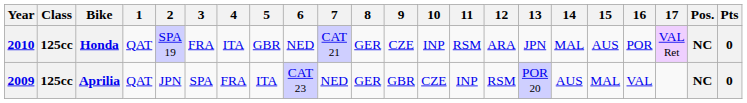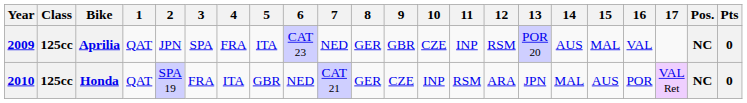 <table class="wikitable" style="text-align:center">
 <tr>
 <th>Year</th>
 <th>Class</th>
 <th>Bike</th>
 <th>1</th>
 <th>2</th>
 <th>3</th>
 <th>4</th>
 <th>5</th>
 <th>6</th>
 <th>7</th>
 <th>8</th>
 <th>9</th>
 <th>10</th>
 <th>11</th>
 <th>12</th>
 <th>13</th>
 <th>14</th>
 <th>15</th>
 <th>16</th>
 <th>17</th>
 <th>Pos.</th>
 <th>Pts</th>
 </tr>
 <tr>
+<th align="left"><a href='#'>2009</a></th>
+<th align="left">125cc</th>
+<th align="left"><a href='#'>Aprilia</a></th>
+<td><a href='#'>QAT</a></td>
+<td><a href='#'>JPN</a></td>
+<td><a href='#'>SPA</a></td>
+<td><a href='#'>FRA</a></td>
+<td><a href='#'>ITA</a></td>
+<td style="background:#cfcfff;"><a href='#'>CAT</a><br><small>23</small></td>
+<td><a href='#'>NED</a></td>
+<td><a href='#'>GER</a></td>
+<td><a href='#'>GBR</a></td>
+<td><a href='#'>CZE</a></td>
+<td><a href='#'>INP</a></td>
+<td><a href='#'>RSM</a></td>
+<td style="background:#cfcfff;"><a href='#'>POR</a><br><small>20</small></td>
+<td><a href='#'>AUS</a></td>
+<td><a href='#'>MAL</a></td>
+<td><a href='#'>VAL</a></td>
+<td></td>
+<th>NC</th>
+<th>0</th>
+</tr>
+<tr>
 <th align="left"><a href='#'>2010</a></th>
 <th align="left">125cc</th>
 <th align="left"><a href='#'>Honda</a></th>
 <td><a href='#'>QAT</a></td>
 <td style="background:#cfcfff;"><a href='#'>SPA</a><br><small>19</small></td>
 <td><a href='#'>FRA</a></td>
 <td><a href='#'>ITA</a></td>
 <td><a href='#'>GBR</a></td>
 <td><a href='#'>NED</a></td>
 <td style="background:#cfcfff;"><a href='#'>CAT</a><br><small>21</small></td>
 <td><a href='#'>GER</a></td>
 <td><a href='#'>CZE</a></td>
 <td><a href='#'>INP</a></td>
 <td><a href='#'>RSM</a></td>
 <td><a href='#'>ARA</a></td>
 <td><a href='#'>JPN</a></td>
 <td><a href='#'>MAL</a></td>
 <td><a href='#'>AUS</a></td>
 <td><a href='#'>POR</a></td>
 <td style="background:#EFCFFF;"><a href='#'>VAL</a><br><small>Ret</small></td>
 <th>NC</th>
 <th>0</th>
 </tr>
-<tr>
-<th align="left"><a href='#'>2009</a></th>
-<th align="left">125cc</th>
-<th align="left"><a href='#'>Aprilia</a></th>
-<td><a href='#'>QAT</a></td>
-<td><a href='#'>JPN</a></td>
-<td><a href='#'>SPA</a></td>
-<td><a href='#'>FRA</a></td>
-<td><a href='#'>ITA</a></td>
-<td style="background:#cfcfff;"><a href='#'>CAT</a><br><small>23</small></td>
-<td><a href='#'>NED</a></td>
-<td><a href='#'>GER</a></td>
-<td><a href='#'>GBR</a></td>
-<td><a href='#'>CZE</a></td>
-<td><a href='#'>INP</a></td>
-<td><a href='#'>RSM</a></td>
-<td style="background:#cfcfff;"><a href='#'>POR</a><br><small>20</small></td>
-<td><a href='#'>AUS</a></td>
-<td><a href='#'>MAL</a></td>
-<td><a href='#'>VAL</a></td>
-<td></td>
-<th>NC</th>
-<th>0</th>
-</tr>
 </table>
